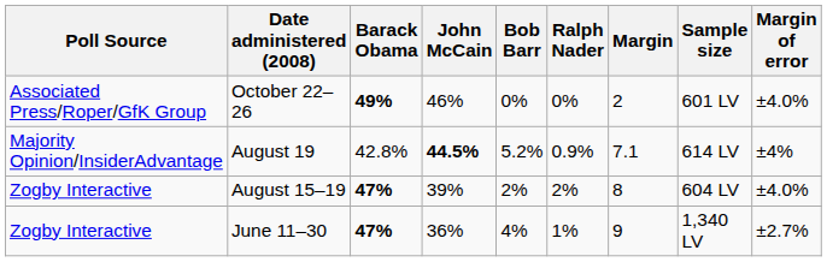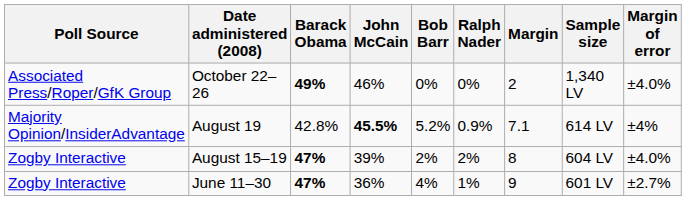 <table class="wikitable collapsible">
 <tr>
 <th>Poll Source</th>
 <th>Date administered (2008)</th>
 <th>Barack Obama</th>
 <th>John McCain</th>
 <th>Bob Barr</th>
 <th>Ralph Nader</th>
 <th>Margin</th>
 <th>Sample size</th>
 <th>Margin of error</th>
 </tr>
 <tr>
 <td><a href='#'>Associated Press</a>/<a href='#'>Roper</a>/<a href='#'>GfK Group</a></td>
 <td>October 22–26</td>
 <td><strong>49%</strong></td>
 <td>46%</td>
 <td>0%</td>
 <td>0%</td>
 <td>2</td>
-<td>601 LV</td>
+<td>1,340 LV</td>
 <td>±4.0%</td>
 </tr>
 <tr>
 <td><a href='#'>Majority Opinion</a>/<a href='#'>InsiderAdvantage</a></td>
 <td>August 19</td>
 <td>42.8%</td>
-<td><strong>44.5%</strong></td>
+<td><strong>45.5%</strong></td>
 <td>5.2%</td>
 <td>0.9%</td>
 <td>7.1</td>
 <td>614 LV</td>
 <td>±4%</td>
 </tr>
 <tr>
 <td><a href='#'>Zogby Interactive</a></td>
 <td>August 15–19</td>
 <td><strong>47%</strong></td>
 <td>39%</td>
 <td>2%</td>
 <td>2%</td>
 <td>8</td>
 <td>604 LV</td>
 <td>±4.0%</td>
 </tr>
 <tr>
 <td><a href='#'>Zogby Interactive</a></td>
 <td>June 11–30</td>
 <td><strong>47%</strong></td>
 <td>36%</td>
 <td>4%</td>
 <td>1%</td>
 <td>9</td>
-<td>1,340 LV</td>
+<td>601 LV</td>
 <td>±2.7%</td>
 </tr>
 </table>
